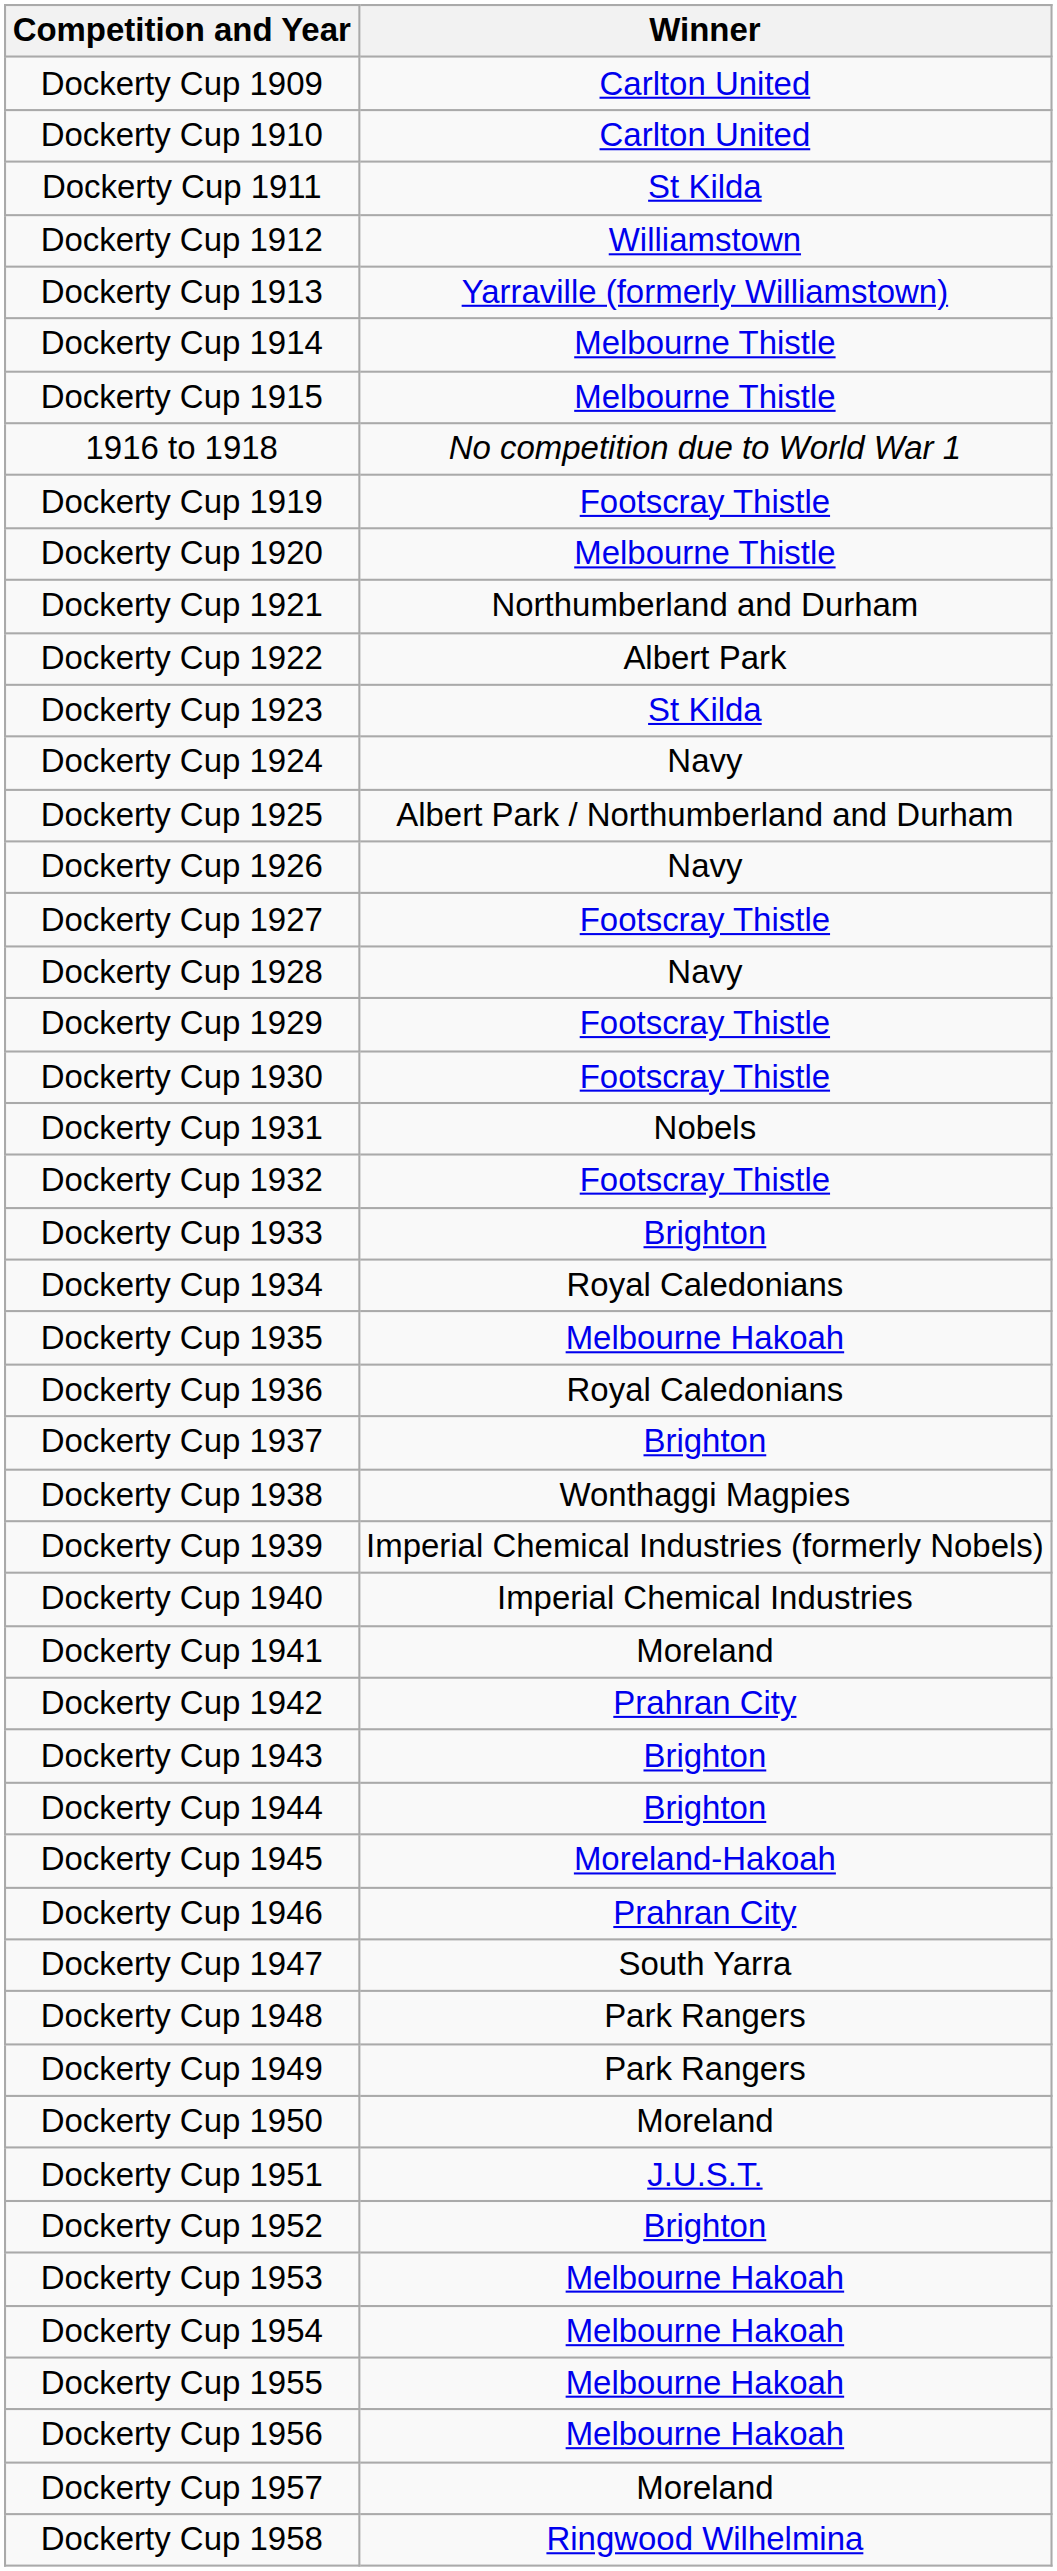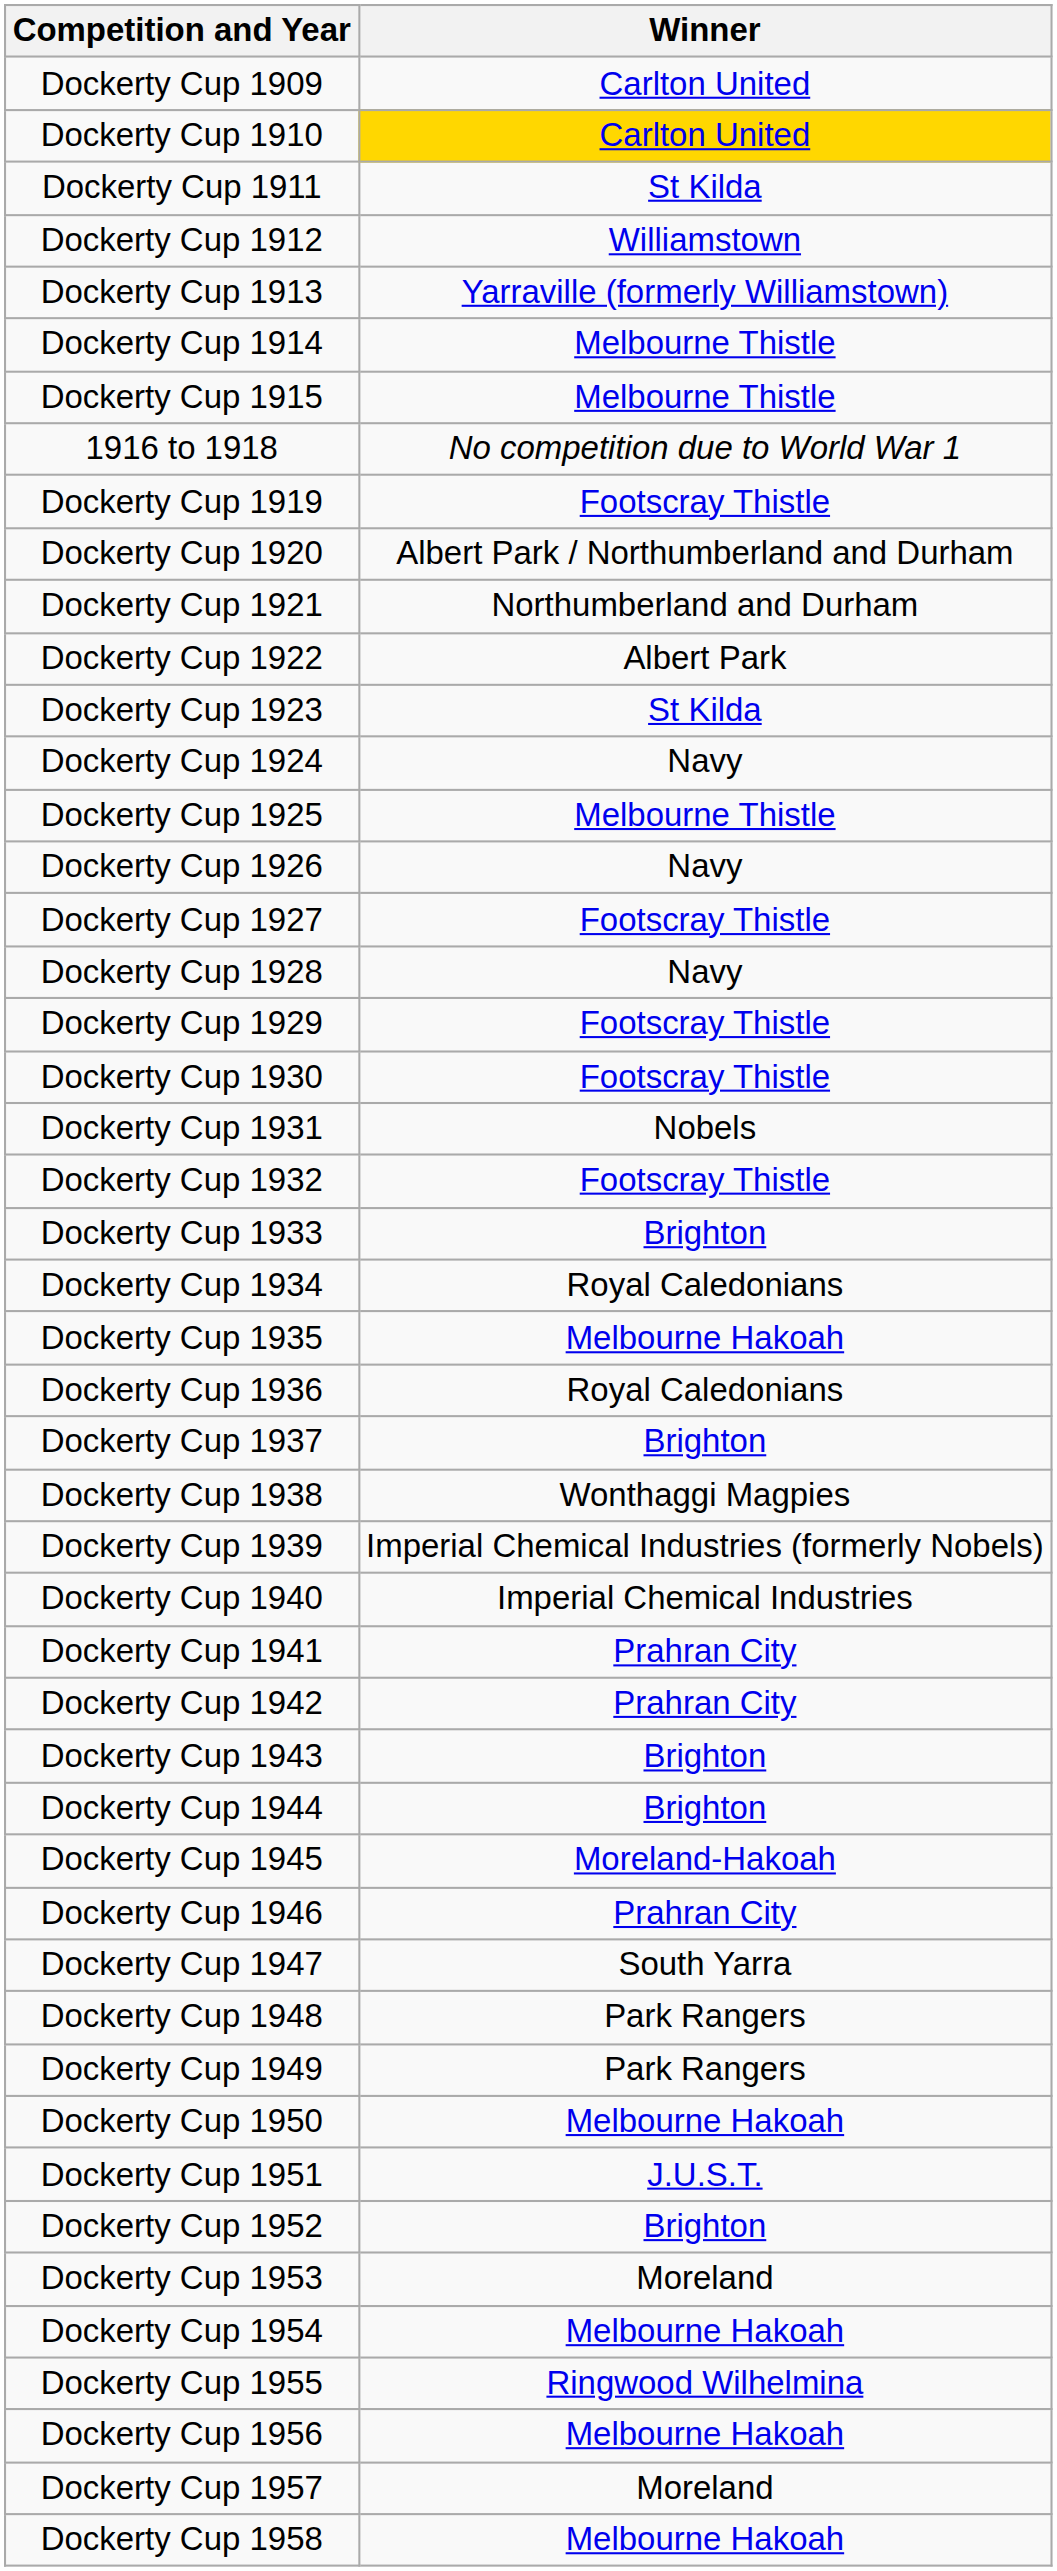 <table class="wikitable" style="text-align:center">
 <tr>
 <th>Competition and Year</th>
 <th>Winner</th>
 </tr>
 <tr>
 <td>Dockerty Cup 1909</td>
 <td><a href='#'>Carlton United</a></td>
 </tr>
 <tr>
 <td>Dockerty Cup 1910</td>
-<td><a href='#'>Carlton United</a></td>
+<td style="background: gold;"><a href='#'>Carlton United</a></td>
 </tr>
 <tr>
 <td>Dockerty Cup 1911</td>
 <td><a href='#'>St Kilda</a></td>
 </tr>
 <tr>
 <td>Dockerty Cup 1912</td>
 <td><a href='#'>Williamstown</a></td>
 </tr>
 <tr>
 <td>Dockerty Cup 1913</td>
 <td><a href='#'>Yarraville (formerly Williamstown)</a></td>
 </tr>
 <tr>
 <td>Dockerty Cup 1914</td>
 <td><a href='#'>Melbourne Thistle</a></td>
 </tr>
 <tr>
 <td>Dockerty Cup 1915</td>
 <td><a href='#'>Melbourne Thistle</a></td>
 </tr>
 <tr>
 <td>1916 to 1918</td>
 <td><em>No competition due to World War 1</em></td>
 </tr>
 <tr>
 <td>Dockerty Cup 1919</td>
 <td><a href='#'>Footscray Thistle</a></td>
 </tr>
 <tr>
 <td>Dockerty Cup 1920</td>
-<td><a href='#'>Melbourne Thistle</a></td>
+<td>Albert Park / Northumberland and Durham</td>
 </tr>
 <tr>
 <td>Dockerty Cup 1921</td>
 <td>Northumberland and Durham</td>
 </tr>
 <tr>
 <td>Dockerty Cup 1922</td>
 <td>Albert Park</td>
 </tr>
 <tr>
 <td>Dockerty Cup 1923</td>
 <td><a href='#'>St Kilda</a></td>
 </tr>
 <tr>
 <td>Dockerty Cup 1924</td>
 <td>Navy</td>
 </tr>
 <tr>
 <td>Dockerty Cup 1925</td>
-<td>Albert Park / Northumberland and Durham</td>
+<td><a href='#'>Melbourne Thistle</a></td>
 </tr>
 <tr>
 <td>Dockerty Cup 1926</td>
 <td>Navy</td>
 </tr>
 <tr>
 <td>Dockerty Cup 1927</td>
 <td><a href='#'>Footscray Thistle</a></td>
 </tr>
 <tr>
 <td>Dockerty Cup 1928</td>
 <td>Navy</td>
 </tr>
 <tr>
 <td>Dockerty Cup 1929</td>
 <td><a href='#'>Footscray Thistle</a></td>
 </tr>
 <tr>
 <td>Dockerty Cup 1930</td>
 <td><a href='#'>Footscray Thistle</a></td>
 </tr>
 <tr>
 <td>Dockerty Cup 1931</td>
 <td>Nobels</td>
 </tr>
 <tr>
 <td>Dockerty Cup 1932</td>
 <td><a href='#'>Footscray Thistle</a></td>
 </tr>
 <tr>
 <td>Dockerty Cup 1933</td>
 <td><a href='#'>Brighton</a></td>
 </tr>
 <tr>
 <td>Dockerty Cup 1934</td>
 <td>Royal Caledonians</td>
 </tr>
 <tr>
 <td>Dockerty Cup 1935</td>
 <td><a href='#'>Melbourne Hakoah</a></td>
 </tr>
 <tr>
 <td>Dockerty Cup 1936</td>
 <td>Royal Caledonians</td>
 </tr>
 <tr>
 <td>Dockerty Cup 1937</td>
 <td><a href='#'>Brighton</a></td>
 </tr>
 <tr>
 <td>Dockerty Cup 1938</td>
 <td>Wonthaggi Magpies</td>
 </tr>
 <tr>
 <td>Dockerty Cup 1939</td>
 <td>Imperial Chemical Industries (formerly Nobels)</td>
 </tr>
 <tr>
 <td>Dockerty Cup 1940</td>
 <td>Imperial Chemical Industries</td>
 </tr>
 <tr>
 <td>Dockerty Cup 1941</td>
-<td>Moreland</td>
+<td><a href='#'>Prahran City</a></td>
 </tr>
 <tr>
 <td>Dockerty Cup 1942</td>
 <td><a href='#'>Prahran City</a></td>
 </tr>
 <tr>
 <td>Dockerty Cup 1943</td>
 <td><a href='#'>Brighton</a></td>
 </tr>
 <tr>
 <td>Dockerty Cup 1944</td>
 <td><a href='#'>Brighton</a></td>
 </tr>
 <tr>
 <td>Dockerty Cup 1945</td>
 <td><a href='#'>Moreland-Hakoah</a></td>
 </tr>
 <tr>
 <td>Dockerty Cup 1946</td>
 <td><a href='#'>Prahran City</a></td>
 </tr>
 <tr>
 <td>Dockerty Cup 1947</td>
 <td>South Yarra</td>
 </tr>
 <tr>
 <td>Dockerty Cup 1948</td>
 <td>Park Rangers</td>
 </tr>
 <tr>
 <td>Dockerty Cup 1949</td>
 <td>Park Rangers</td>
 </tr>
 <tr>
 <td>Dockerty Cup 1950</td>
-<td>Moreland</td>
+<td><a href='#'>Melbourne Hakoah</a></td>
 </tr>
 <tr>
 <td>Dockerty Cup 1951</td>
 <td><a href='#'>J.U.S.T.</a></td>
 </tr>
 <tr>
 <td>Dockerty Cup 1952</td>
 <td><a href='#'>Brighton</a></td>
 </tr>
 <tr>
 <td>Dockerty Cup 1953</td>
-<td><a href='#'>Melbourne Hakoah</a></td>
+<td>Moreland</td>
 </tr>
 <tr>
 <td>Dockerty Cup 1954</td>
 <td><a href='#'>Melbourne Hakoah</a></td>
 </tr>
 <tr>
 <td>Dockerty Cup 1955</td>
-<td><a href='#'>Melbourne Hakoah</a></td>
+<td><a href='#'>Ringwood Wilhelmina</a></td>
 </tr>
 <tr>
 <td>Dockerty Cup 1956</td>
 <td><a href='#'>Melbourne Hakoah</a></td>
 </tr>
 <tr>
 <td>Dockerty Cup 1957</td>
 <td>Moreland</td>
 </tr>
 <tr>
 <td>Dockerty Cup 1958</td>
-<td><a href='#'>Ringwood Wilhelmina</a></td>
+<td><a href='#'>Melbourne Hakoah</a></td>
 </tr>
 </table>
